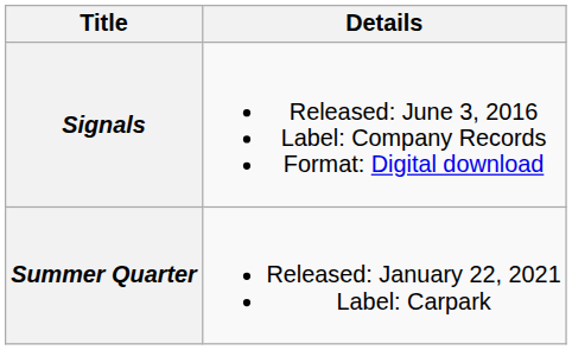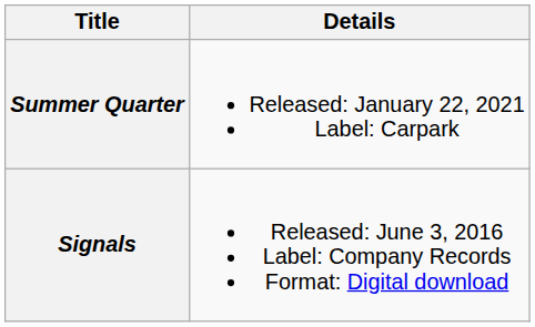 <table class="wikitable plainrowheaders" style="text-align:center;">
 <tr>
 <th scope="col">Title</th>
 <th scope="col">Details</th>
 </tr>
 <tr>
+<th scope="row"><em>Summer Quarter</em></th>
+<td><br><ul><li>Released: January 22, 2021</li><li>Label: Carpark</li></ul></td>
+</tr>
+<tr>
 <th scope="row"><em>Signals</em></th>
 <td><br><ul><li>Released: June 3, 2016</li><li>Label: Company Records</li><li>Format: <a href='#'>Digital download</a></li></ul></td>
 </tr>
-<tr>
-<th scope="row"><em>Summer Quarter</em></th>
-<td><br><ul><li>Released: January 22, 2021</li><li>Label: Carpark</li></ul></td>
-</tr>
 </table>
